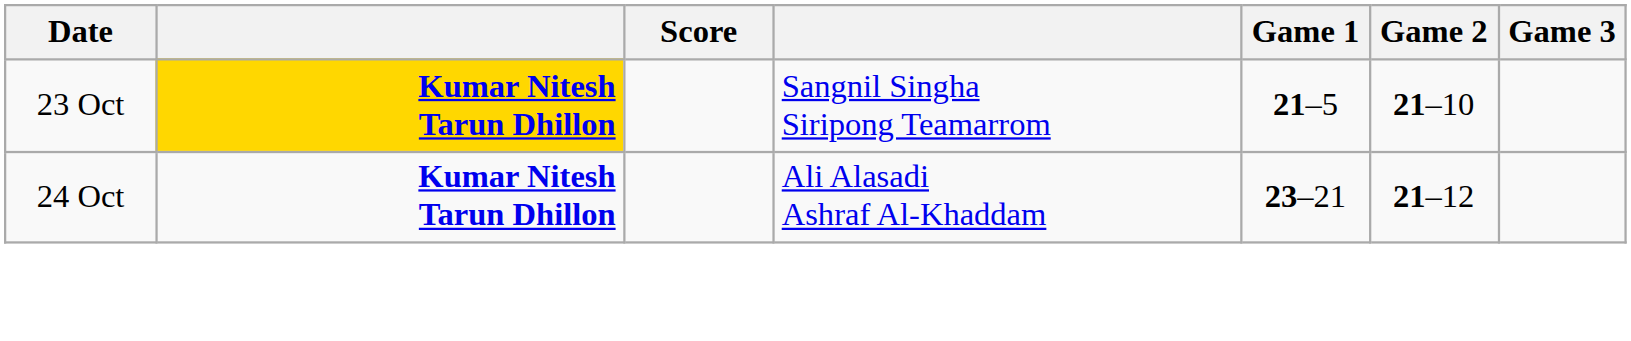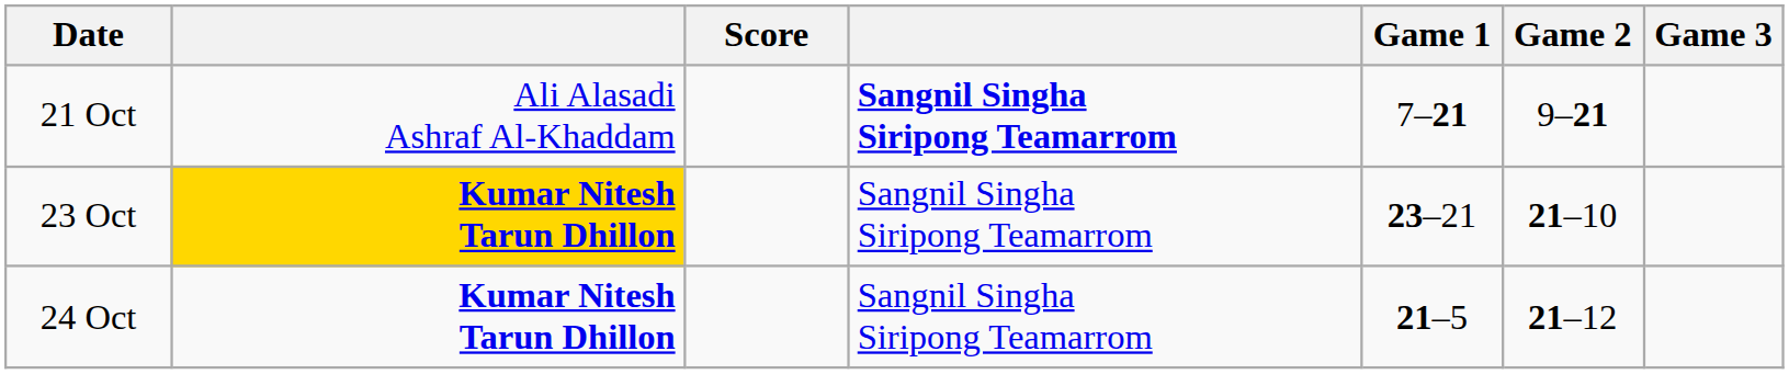 <table class="wikitable" style="text-align:center; font-size:90% ">
 <tr>
 <th width="60">Date</th>
 <th align="right" width="200"></th>
 <th width="60">Score</th>
 <th align="left" width="200"></th>
 <th width="50">Game 1</th>
 <th width="50">Game 2</th>
 <th width="50">Game 3</th>
 </tr>
 <tr>
+<td>21 Oct</td>
+<td align="right"><a href='#'>Ali Alasadi</a> <br><a href='#'>Ashraf Al-Khaddam</a> </td>
+<td align="center"></td>
+<td align="left"><strong> <a href='#'>Sangnil Singha</a><br> <a href='#'>Siripong Teamarrom</a></strong></td>
+<td>7–<strong>21</strong></td>
+<td>9–<strong>21</strong></td>
+<td></td>
+</tr>
+<tr>
 <td>23 Oct</td>
 <td align="right" style="background: gold;"><strong><a href='#'>Kumar Nitesh</a> <br><a href='#'>Tarun Dhillon</a> </strong></td>
 <td align="center"></td>
 <td align="left"> <a href='#'>Sangnil Singha</a><br> <a href='#'>Siripong Teamarrom</a></td>
-<td><strong>21</strong>–5</td>
+<td><strong>23</strong>–21</td>
 <td><strong>21</strong>–10</td>
 <td></td>
 </tr>
 <tr>
 <td>24 Oct</td>
 <td align="right"><strong><a href='#'>Kumar Nitesh</a> <br><a href='#'>Tarun Dhillon</a> </strong></td>
 <td align="center"></td>
-<td align="left"> <a href='#'>Ali Alasadi</a><br> <a href='#'>Ashraf Al-Khaddam</a></td>
-<td><strong>23</strong>–21</td>
+<td align="left"> <a href='#'>Sangnil Singha</a><br> <a href='#'>Siripong Teamarrom</a></td>
+<td><strong>21</strong>–5</td>
 <td><strong>21</strong>–12</td>
 <td></td>
 </tr>
 </table>
